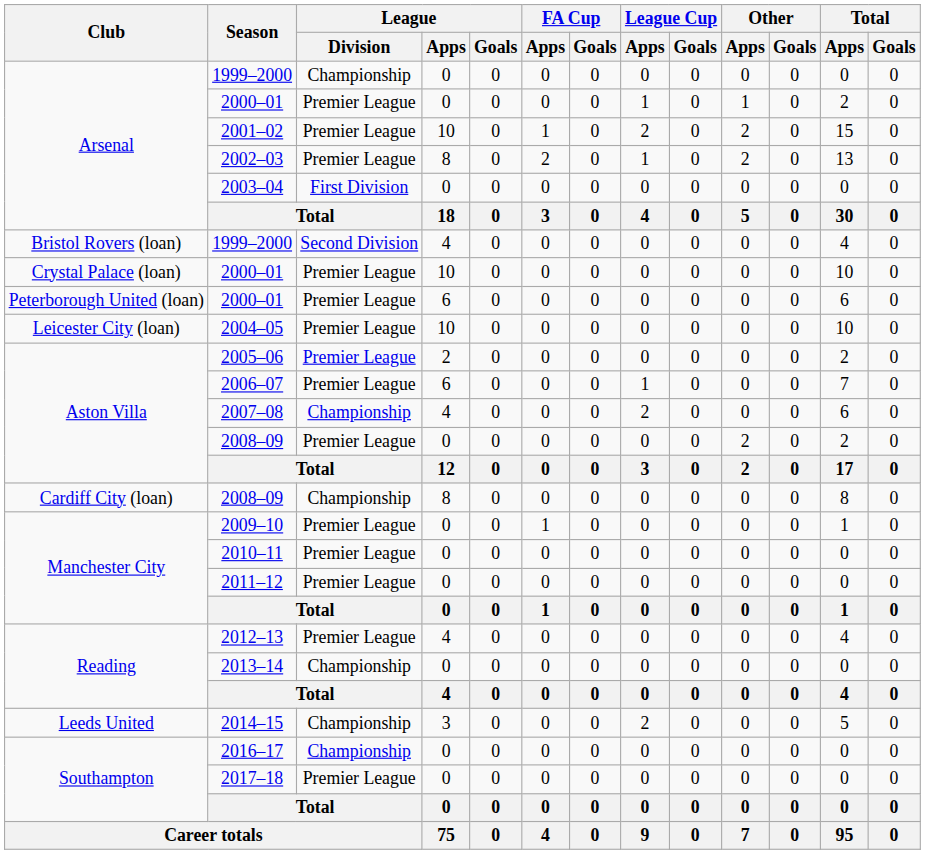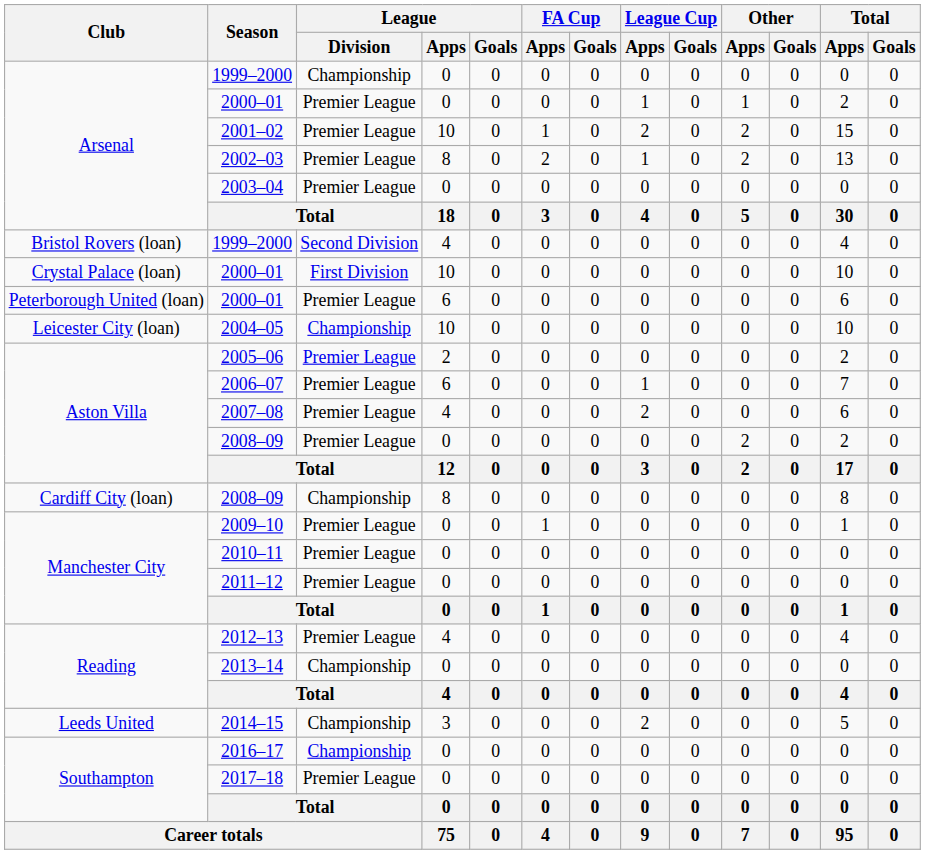 <table class="wikitable" style="text-align: center">
 <tr>
 <th rowspan="2">Club</th>
 <th rowspan="2">Season</th>
 <th colspan="3">League</th>
 <th colspan="2"><a href='#'>FA Cup</a></th>
 <th colspan="2"><a href='#'>League Cup</a></th>
 <th colspan="2">Other</th>
 <th colspan="2">Total</th>
 </tr>
 <tr>
 <th>Division</th>
 <th>Apps</th>
 <th>Goals</th>
 <th>Apps</th>
 <th>Goals</th>
 <th>Apps</th>
 <th>Goals</th>
 <th>Apps</th>
 <th>Goals</th>
 <th>Apps</th>
 <th>Goals</th>
 </tr>
 <tr>
 <td rowspan="6"><a href='#'>Arsenal</a></td>
 <td><a href='#'>1999–2000</a></td>
 <td>Championship</td>
 <td>0</td>
 <td>0</td>
 <td>0</td>
 <td>0</td>
 <td>0</td>
 <td>0</td>
 <td>0</td>
 <td>0</td>
 <td>0</td>
 <td>0</td>
 </tr>
 <tr>
 <td><a href='#'>2000–01</a></td>
 <td>Premier League</td>
 <td>0</td>
 <td>0</td>
 <td>0</td>
 <td>0</td>
 <td>1</td>
 <td>0</td>
 <td>1</td>
 <td>0</td>
 <td>2</td>
 <td>0</td>
 </tr>
 <tr>
 <td><a href='#'>2001–02</a></td>
 <td>Premier League</td>
 <td>10</td>
 <td>0</td>
 <td>1</td>
 <td>0</td>
 <td>2</td>
 <td>0</td>
 <td>2</td>
 <td>0</td>
 <td>15</td>
 <td>0</td>
 </tr>
 <tr>
 <td><a href='#'>2002–03</a></td>
 <td>Premier League</td>
 <td>8</td>
 <td>0</td>
 <td>2</td>
 <td>0</td>
 <td>1</td>
 <td>0</td>
 <td>2</td>
 <td>0</td>
 <td>13</td>
 <td>0</td>
 </tr>
 <tr>
 <td><a href='#'>2003–04</a></td>
-<td><a href='#'>First Division</a></td>
+<td>Premier League</td>
 <td>0</td>
 <td>0</td>
 <td>0</td>
 <td>0</td>
 <td>0</td>
 <td>0</td>
 <td>0</td>
 <td>0</td>
 <td>0</td>
 <td>0</td>
 </tr>
 <tr>
 <th colspan="2">Total</th>
 <th>18</th>
 <th>0</th>
 <th>3</th>
 <th>0</th>
 <th>4</th>
 <th>0</th>
 <th>5</th>
 <th>0</th>
 <th>30</th>
 <th>0</th>
 </tr>
 <tr>
 <td><a href='#'>Bristol Rovers</a> (loan)</td>
 <td><a href='#'>1999–2000</a></td>
 <td><a href='#'>Second Division</a></td>
 <td>4</td>
 <td>0</td>
 <td>0</td>
 <td>0</td>
 <td>0</td>
 <td>0</td>
 <td>0</td>
 <td>0</td>
 <td>4</td>
 <td>0</td>
 </tr>
 <tr>
 <td><a href='#'>Crystal Palace</a> (loan)</td>
 <td><a href='#'>2000–01</a></td>
-<td>Premier League</td>
+<td><a href='#'>First Division</a></td>
 <td>10</td>
 <td>0</td>
 <td>0</td>
 <td>0</td>
 <td>0</td>
 <td>0</td>
 <td>0</td>
 <td>0</td>
 <td>10</td>
 <td>0</td>
 </tr>
 <tr>
 <td><a href='#'>Peterborough United</a> (loan)</td>
 <td><a href='#'>2000–01</a></td>
 <td>Premier League</td>
 <td>6</td>
 <td>0</td>
 <td>0</td>
 <td>0</td>
 <td>0</td>
 <td>0</td>
 <td>0</td>
 <td>0</td>
 <td>6</td>
 <td>0</td>
 </tr>
 <tr>
 <td><a href='#'>Leicester City</a> (loan)</td>
 <td><a href='#'>2004–05</a></td>
-<td>Premier League</td>
+<td><a href='#'>Championship</a></td>
 <td>10</td>
 <td>0</td>
 <td>0</td>
 <td>0</td>
 <td>0</td>
 <td>0</td>
 <td>0</td>
 <td>0</td>
 <td>10</td>
 <td>0</td>
 </tr>
 <tr>
 <td rowspan="5"><a href='#'>Aston Villa</a></td>
 <td><a href='#'>2005–06</a></td>
 <td><a href='#'>Premier League</a></td>
 <td>2</td>
 <td>0</td>
 <td>0</td>
 <td>0</td>
 <td>0</td>
 <td>0</td>
 <td>0</td>
 <td>0</td>
 <td>2</td>
 <td>0</td>
 </tr>
 <tr>
 <td><a href='#'>2006–07</a></td>
 <td>Premier League</td>
 <td>6</td>
 <td>0</td>
 <td>0</td>
 <td>0</td>
 <td>1</td>
 <td>0</td>
 <td>0</td>
 <td>0</td>
 <td>7</td>
 <td>0</td>
 </tr>
 <tr>
 <td><a href='#'>2007–08</a></td>
-<td><a href='#'>Championship</a></td>
+<td>Premier League</td>
 <td>4</td>
 <td>0</td>
 <td>0</td>
 <td>0</td>
 <td>2</td>
 <td>0</td>
 <td>0</td>
 <td>0</td>
 <td>6</td>
 <td>0</td>
 </tr>
 <tr>
 <td><a href='#'>2008–09</a></td>
 <td>Premier League</td>
 <td>0</td>
 <td>0</td>
 <td>0</td>
 <td>0</td>
 <td>0</td>
 <td>0</td>
 <td>2</td>
 <td>0</td>
 <td>2</td>
 <td>0</td>
 </tr>
 <tr>
 <th colspan="2">Total</th>
 <th>12</th>
 <th>0</th>
 <th>0</th>
 <th>0</th>
 <th>3</th>
 <th>0</th>
 <th>2</th>
 <th>0</th>
 <th>17</th>
 <th>0</th>
 </tr>
 <tr>
 <td><a href='#'>Cardiff City</a> (loan)</td>
 <td><a href='#'>2008–09</a></td>
 <td>Championship</td>
 <td>8</td>
 <td>0</td>
 <td>0</td>
 <td>0</td>
 <td>0</td>
 <td>0</td>
 <td>0</td>
 <td>0</td>
 <td>8</td>
 <td>0</td>
 </tr>
 <tr>
 <td rowspan="4"><a href='#'>Manchester City</a></td>
 <td><a href='#'>2009–10</a></td>
 <td>Premier League</td>
 <td>0</td>
 <td>0</td>
 <td>1</td>
 <td>0</td>
 <td>0</td>
 <td>0</td>
 <td>0</td>
 <td>0</td>
 <td>1</td>
 <td>0</td>
 </tr>
 <tr>
 <td><a href='#'>2010–11</a></td>
 <td>Premier League</td>
 <td>0</td>
 <td>0</td>
 <td>0</td>
 <td>0</td>
 <td>0</td>
 <td>0</td>
 <td>0</td>
 <td>0</td>
 <td>0</td>
 <td>0</td>
 </tr>
 <tr>
 <td><a href='#'>2011–12</a></td>
 <td>Premier League</td>
 <td>0</td>
 <td>0</td>
 <td>0</td>
 <td>0</td>
 <td>0</td>
 <td>0</td>
 <td>0</td>
 <td>0</td>
 <td>0</td>
 <td>0</td>
 </tr>
 <tr>
 <th colspan="2">Total</th>
 <th>0</th>
 <th>0</th>
 <th>1</th>
 <th>0</th>
 <th>0</th>
 <th>0</th>
 <th>0</th>
 <th>0</th>
 <th>1</th>
 <th>0</th>
 </tr>
 <tr>
 <td rowspan="3"><a href='#'>Reading</a></td>
 <td><a href='#'>2012–13</a></td>
 <td>Premier League</td>
 <td>4</td>
 <td>0</td>
 <td>0</td>
 <td>0</td>
 <td>0</td>
 <td>0</td>
 <td>0</td>
 <td>0</td>
 <td>4</td>
 <td>0</td>
 </tr>
 <tr>
 <td><a href='#'>2013–14</a></td>
 <td>Championship</td>
 <td>0</td>
 <td>0</td>
 <td>0</td>
 <td>0</td>
 <td>0</td>
 <td>0</td>
 <td>0</td>
 <td>0</td>
 <td>0</td>
 <td>0</td>
 </tr>
 <tr>
 <th colspan="2">Total</th>
 <th>4</th>
 <th>0</th>
 <th>0</th>
 <th>0</th>
 <th>0</th>
 <th>0</th>
 <th>0</th>
 <th>0</th>
 <th>4</th>
 <th>0</th>
 </tr>
 <tr>
 <td><a href='#'>Leeds United</a></td>
 <td><a href='#'>2014–15</a></td>
 <td>Championship</td>
 <td>3</td>
 <td>0</td>
 <td>0</td>
 <td>0</td>
 <td>2</td>
 <td>0</td>
 <td>0</td>
 <td>0</td>
 <td>5</td>
 <td>0</td>
 </tr>
 <tr>
 <td rowspan="3"><a href='#'>Southampton</a></td>
 <td><a href='#'>2016–17</a></td>
 <td><a href='#'>Championship</a></td>
 <td>0</td>
 <td>0</td>
 <td>0</td>
 <td>0</td>
 <td>0</td>
 <td>0</td>
 <td>0</td>
 <td>0</td>
 <td>0</td>
 <td>0</td>
 </tr>
 <tr>
 <td><a href='#'>2017–18</a></td>
 <td>Premier League</td>
 <td>0</td>
 <td>0</td>
 <td>0</td>
 <td>0</td>
 <td>0</td>
 <td>0</td>
 <td>0</td>
 <td>0</td>
 <td>0</td>
 <td>0</td>
 </tr>
 <tr>
 <th colspan="2">Total</th>
 <th>0</th>
 <th>0</th>
 <th>0</th>
 <th>0</th>
 <th>0</th>
 <th>0</th>
 <th>0</th>
 <th>0</th>
 <th>0</th>
 <th>0</th>
 </tr>
 <tr>
 <th colspan="3">Career totals</th>
 <th>75</th>
 <th>0</th>
 <th>4</th>
 <th>0</th>
 <th>9</th>
 <th>0</th>
 <th>7</th>
 <th>0</th>
 <th>95</th>
 <th>0</th>
 </tr>
 </table>
